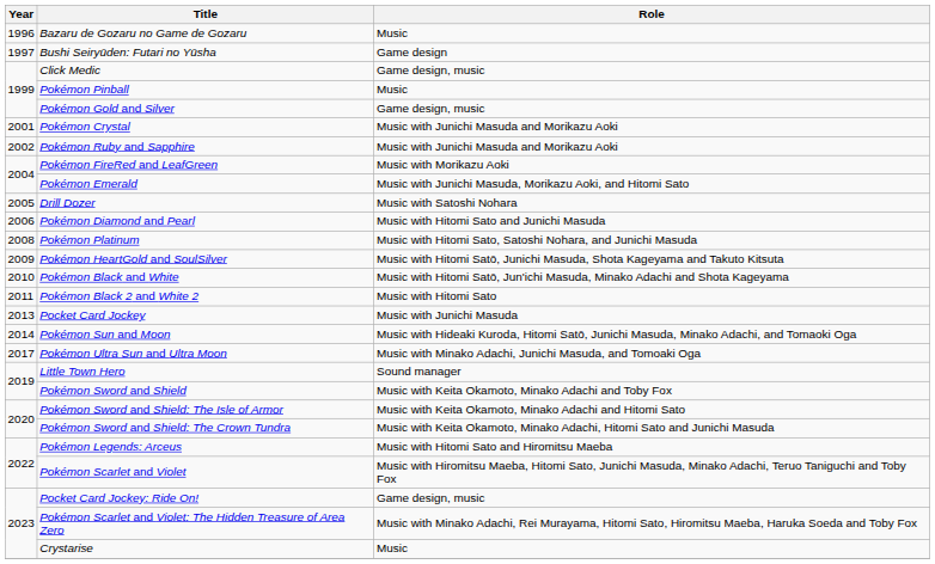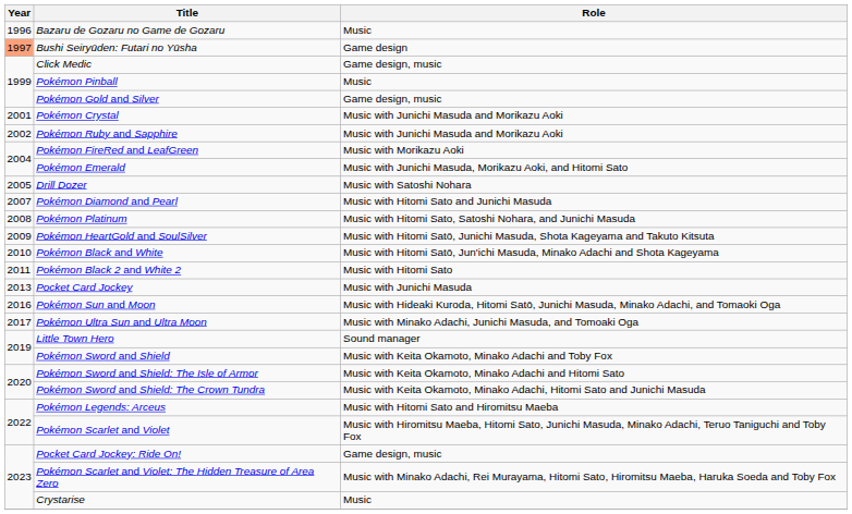 <table class="wikitable sortable">
 <tr>
 <th>Year</th>
 <th>Title</th>
 <th>Role</th>
 </tr>
 <tr>
 <td>1996</td>
 <td><em>Bazaru de Gozaru no Game de Gozaru</em></td>
 <td>Music</td>
 </tr>
 <tr>
-<td>1997</td>
+<td style="background: lightsalmon;">1997</td>
 <td><em>Bushi Seiryūden: Futari no Yūsha</em></td>
 <td>Game design</td>
 </tr>
 <tr>
 <td rowspan="3">1999</td>
 <td><em>Click Medic</em></td>
 <td>Game design, music</td>
 </tr>
 <tr>
 <td><em><a href='#'>Pokémon Pinball</a></em></td>
 <td>Music</td>
 </tr>
 <tr>
 <td><a href='#'><em>Pokémon Gold</em> and <em>Silver</em></a></td>
 <td>Game design, music</td>
 </tr>
 <tr>
 <td>2001</td>
 <td><em><a href='#'>Pokémon Crystal</a></em></td>
 <td>Music with Junichi Masuda and Morikazu Aoki</td>
 </tr>
 <tr>
 <td>2002</td>
 <td><a href='#'><em>Pokémon Ruby</em> and <em>Sapphire</em></a></td>
 <td>Music with Junichi Masuda and Morikazu Aoki</td>
 </tr>
 <tr>
 <td rowspan="2">2004</td>
 <td><a href='#'><em>Pokémon FireRed</em> and <em>LeafGreen</em></a></td>
 <td>Music with Morikazu Aoki</td>
 </tr>
 <tr>
 <td><em><a href='#'>Pokémon Emerald</a></em></td>
 <td>Music with Junichi Masuda, Morikazu Aoki, and Hitomi Sato</td>
 </tr>
 <tr>
 <td>2005</td>
 <td><em><a href='#'>Drill Dozer</a></em></td>
 <td>Music with Satoshi Nohara</td>
 </tr>
 <tr>
-<td>2006</td>
+<td>2007</td>
 <td><a href='#'><em>Pokémon Diamond</em> and <em>Pearl</em></a></td>
 <td>Music with Hitomi Sato and Junichi Masuda</td>
 </tr>
 <tr>
 <td>2008</td>
 <td><em><a href='#'>Pokémon Platinum</a></em></td>
 <td>Music with Hitomi Sato, Satoshi Nohara, and Junichi Masuda</td>
 </tr>
 <tr>
 <td>2009</td>
 <td><a href='#'><em>Pokémon HeartGold</em> and <em>SoulSilver</em></a></td>
 <td>Music with Hitomi Satō, Junichi Masuda, Shota Kageyama and Takuto Kitsuta</td>
 </tr>
 <tr>
 <td>2010</td>
 <td><a href='#'><em>Pokémon Black</em> and <em>White</em></a></td>
 <td>Music with Hitomi Satō, Jun'ichi Masuda, Minako Adachi and Shota Kageyama</td>
 </tr>
 <tr>
 <td>2011</td>
 <td><a href='#'><em>Pokémon Black 2</em> and <em>White 2</em></a></td>
 <td>Music with Hitomi Sato</td>
 </tr>
 <tr>
 <td>2013</td>
 <td><em><a href='#'>Pocket Card Jockey</a></em></td>
 <td>Music with Junichi Masuda</td>
 </tr>
 <tr>
-<td>2014</td>
+<td>2016</td>
 <td><a href='#'><em>Pokémon Sun</em> and <em>Moon</em></a></td>
 <td>Music with Hideaki Kuroda, Hitomi Satō, Junichi Masuda, Minako Adachi, and Tomaoki Oga</td>
 </tr>
 <tr>
 <td>2017</td>
 <td><a href='#'><em>Pokémon Ultra Sun</em> and <em>Ultra Moon</em></a></td>
 <td>Music with Minako Adachi, Junichi Masuda, and Tomoaki Oga</td>
 </tr>
 <tr>
 <td rowspan="2">2019</td>
 <td><em><a href='#'>Little Town Hero</a></em></td>
 <td>Sound manager</td>
 </tr>
 <tr>
 <td><a href='#'><em>Pokémon Sword</em> and <em>Shield</em></a></td>
 <td>Music with Keita Okamoto, Minako Adachi and Toby Fox</td>
 </tr>
 <tr>
 <td rowspan="2">2020</td>
 <td><a href='#'><em>Pokémon Sword</em> and <em>Shield: The Isle of Armor</em></a></td>
 <td>Music with Keita Okamoto, Minako Adachi and Hitomi Sato</td>
 </tr>
 <tr>
 <td><a href='#'><em>Pokémon Sword</em> and <em>Shield: The Crown Tundra</em></a></td>
 <td>Music with Keita Okamoto, Minako Adachi, Hitomi Sato and Junichi Masuda</td>
 </tr>
 <tr>
 <td rowspan="2">2022</td>
 <td><em><a href='#'>Pokémon Legends: Arceus</a></em></td>
 <td>Music with Hitomi Sato and Hiromitsu Maeba</td>
 </tr>
 <tr>
 <td><a href='#'><em>Pokémon Scarlet</em> and <em>Violet</em></a></td>
 <td>Music with Hiromitsu Maeba, Hitomi Sato, Junichi Masuda, Minako Adachi, Teruo Taniguchi and Toby Fox</td>
 </tr>
 <tr>
 <td rowspan="3">2023</td>
 <td><em><a href='#'>Pocket Card Jockey: Ride On!</a></em></td>
 <td>Game design, music</td>
 </tr>
 <tr>
 <td><a href='#'><em>Pokémon Scarlet</em> and <em>Violet: The Hidden Treasure of Area Zero</em></a></td>
 <td>Music with Minako Adachi, Rei Murayama, Hitomi Sato, Hiromitsu Maeba, Haruka Soeda and Toby Fox</td>
 </tr>
 <tr>
 <td><em>Crystarise</em></td>
 <td>Music</td>
 </tr>
 <tr>
 </tr>
 </table>
